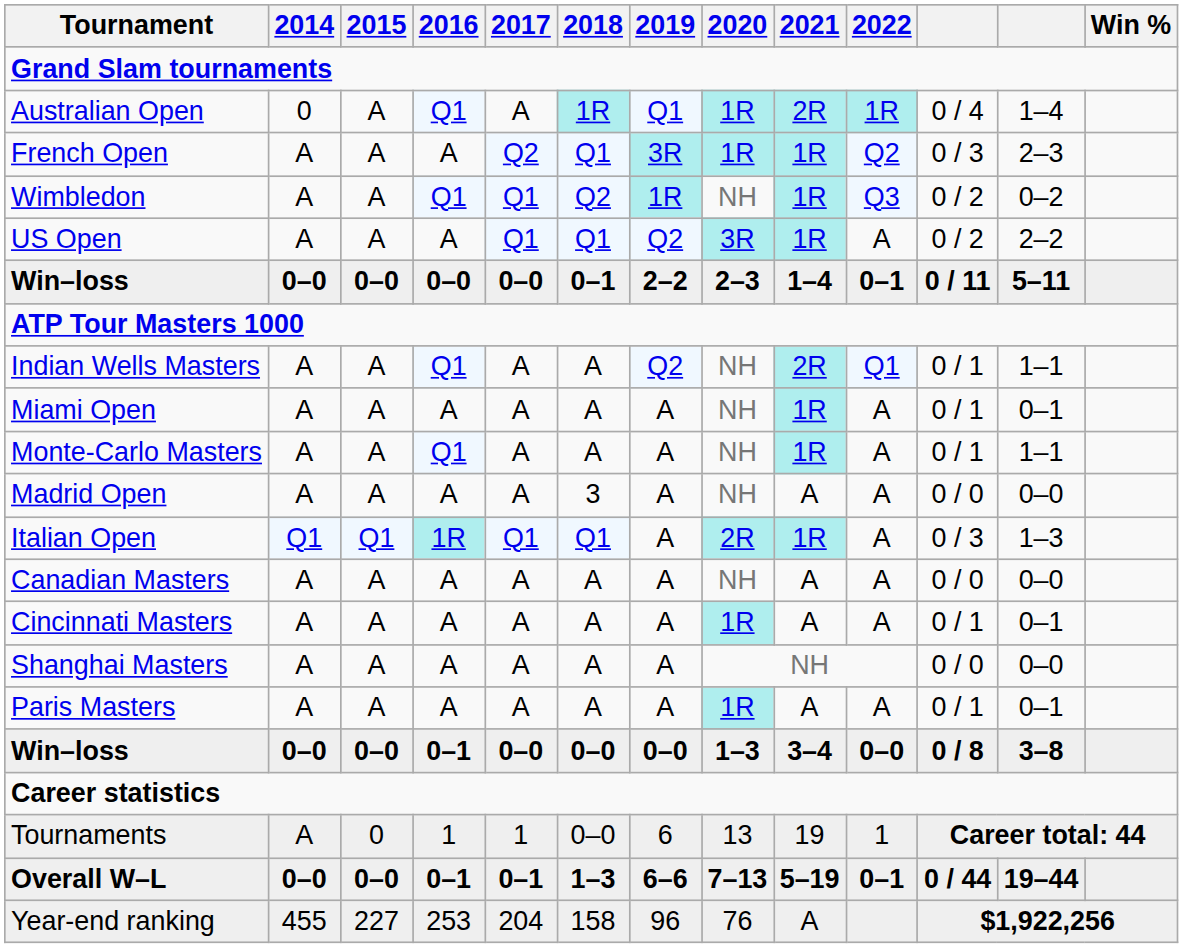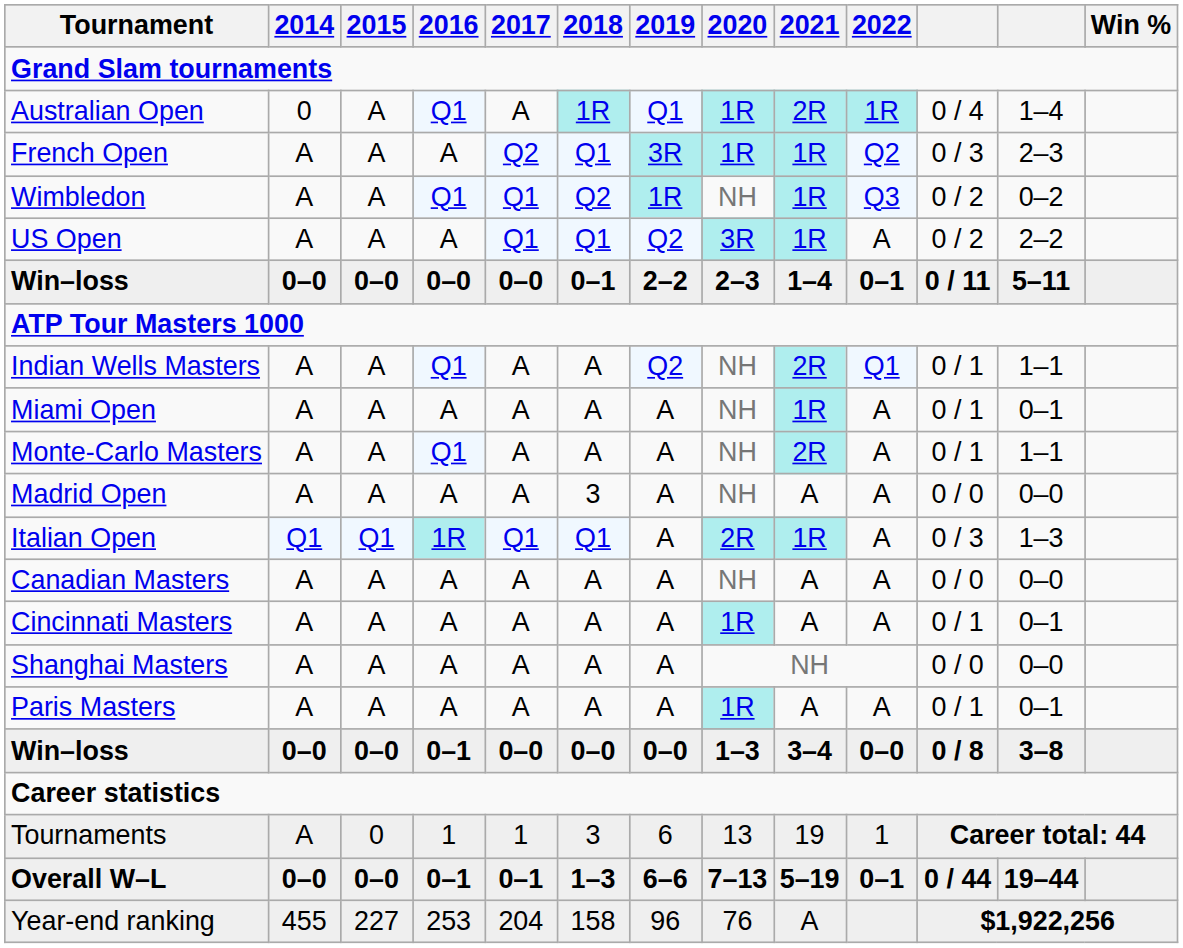 <table class="wikitable" style="text-align:center">
 <tr>
 <th>Tournament</th>
 <th><a href='#'>2014</a></th>
 <th><a href='#'>2015</a></th>
 <th><a href='#'>2016</a></th>
 <th><a href='#'>2017</a></th>
 <th><a href='#'>2018</a></th>
 <th><a href='#'>2019</a></th>
 <th><a href='#'>2020</a></th>
 <th><a href='#'>2021</a></th>
 <th><a href='#'>2022</a></th>
 <th></th>
 <th></th>
 <th>Win %</th>
 </tr>
 <tr>
 <td colspan="13" align="left"><strong><a href='#'>Grand Slam tournaments</a></strong></td>
 </tr>
 <tr>
 <td align="left"><a href='#'>Australian Open</a></td>
 <td>0</td>
 <td>A</td>
 <td bgcolor="f0f8ff"><a href='#'>Q1</a></td>
 <td>A</td>
 <td bgcolor="afeeee"><a href='#'>1R</a></td>
 <td bgcolor="f0f8ff"><a href='#'>Q1</a></td>
 <td bgcolor="afeeee"><a href='#'>1R</a></td>
 <td bgcolor="afeeee"><a href='#'>2R</a></td>
 <td bgcolor=afeeee><a href='#'>1R</a></td>
 <td>0 / 4</td>
 <td>1–4</td>
 <td></td>
 </tr>
 <tr>
 <td align="left"><a href='#'>French Open</a></td>
 <td>A</td>
 <td>A</td>
 <td>A</td>
 <td bgcolor="f0f8ff"><a href='#'>Q2</a></td>
 <td bgcolor="f0f8ff"><a href='#'>Q1</a></td>
 <td bgcolor="afeeee"><a href='#'>3R</a></td>
 <td bgcolor="afeeee"><a href='#'>1R</a></td>
 <td bgcolor="afeeee"><a href='#'>1R</a></td>
 <td bgcolor=f0f8ff><a href='#'>Q2</a></td>
 <td>0 / 3</td>
 <td>2–3</td>
 <td></td>
 </tr>
 <tr>
 <td align="left"><a href='#'>Wimbledon</a></td>
 <td>A</td>
 <td>A</td>
 <td bgcolor="f0f8ff"><a href='#'>Q1</a></td>
 <td bgcolor="f0f8ff"><a href='#'>Q1</a></td>
 <td bgcolor="f0f8ff"><a href='#'>Q2</a></td>
 <td bgcolor="afeeee"><a href='#'>1R</a></td>
 <td style="color:#767676">NH</td>
 <td bgcolor="afeeee"><a href='#'>1R</a></td>
 <td bgcolor=f0f8ff><a href='#'>Q3</a></td>
 <td>0 / 2</td>
 <td>0–2</td>
 <td></td>
 </tr>
 <tr>
 <td align="left"><a href='#'>US Open</a></td>
 <td>A</td>
 <td>A</td>
 <td>A</td>
 <td bgcolor="f0f8ff"><a href='#'>Q1</a></td>
 <td bgcolor="f0f8ff"><a href='#'>Q1</a></td>
 <td bgcolor="f0f8ff"><a href='#'>Q2</a></td>
 <td bgcolor="afeeee"><a href='#'>3R</a></td>
 <td bgcolor="afeeee"><a href='#'>1R</a></td>
 <td>A</td>
 <td>0 / 2</td>
 <td>2–2</td>
 <td></td>
 </tr>
 <tr style="font-weight:bold;background:#efefef">
 <td align="left">Win–loss</td>
 <td>0–0</td>
 <td>0–0</td>
 <td>0–0</td>
 <td>0–0</td>
 <td>0–1</td>
 <td>2–2</td>
 <td>2–3</td>
 <td>1–4</td>
 <td>0–1</td>
 <td>0 / 11</td>
 <td>5–11</td>
 <td></td>
 </tr>
 <tr>
 <td colspan="13" align="left"><strong><a href='#'>ATP Tour Masters 1000</a></strong></td>
 </tr>
 <tr>
 <td align=left><a href='#'>Indian Wells Masters</a></td>
 <td>A</td>
 <td>A</td>
 <td bgcolor=f0f8ff><a href='#'>Q1</a></td>
 <td>A</td>
 <td>A</td>
 <td bgcolor=f0f8ff><a href='#'>Q2</a></td>
 <td style="color:#767676">NH</td>
 <td bgcolor=afeeee><a href='#'>2R</a></td>
 <td bgcolor=f0f8ff><a href='#'>Q1</a></td>
 <td>0 / 1</td>
 <td>1–1</td>
 <td></td>
 </tr>
 <tr>
 <td align=left><a href='#'>Miami Open</a></td>
 <td>A</td>
 <td>A</td>
 <td>A</td>
 <td>A</td>
 <td>A</td>
 <td>A</td>
 <td style="color:#767676">NH</td>
 <td bgcolor=afeeee><a href='#'>1R</a></td>
 <td>A</td>
 <td>0 / 1</td>
 <td>0–1</td>
 <td></td>
 </tr>
 <tr>
 <td align=left><a href='#'>Monte-Carlo Masters</a></td>
 <td>A</td>
 <td>A</td>
 <td bgcolor=f0f8ff><a href='#'>Q1</a></td>
 <td>A</td>
 <td>A</td>
 <td>A</td>
 <td style="color:#767676">NH</td>
-<td bgcolor=afeeee><a href='#'>1R</a></td>
+<td bgcolor=afeeee><a href='#'>2R</a></td>
 <td>A</td>
 <td>0 / 1</td>
 <td>1–1</td>
 <td></td>
 </tr>
 <tr>
 <td align=left><a href='#'>Madrid Open</a></td>
 <td>A</td>
 <td>A</td>
 <td>A</td>
 <td>A</td>
 <td>3</td>
 <td>A</td>
 <td style="color:#767676">NH</td>
 <td>A</td>
 <td>A</td>
 <td>0 / 0</td>
 <td>0–0</td>
 <td></td>
 </tr>
 <tr>
 <td align=left><a href='#'>Italian Open</a></td>
 <td bgcolor=f0f8ff><a href='#'>Q1</a></td>
 <td bgcolor=f0f8ff><a href='#'>Q1</a></td>
 <td bgcolor=afeeee><a href='#'>1R</a></td>
 <td bgcolor=f0f8ff><a href='#'>Q1</a></td>
 <td bgcolor=f0f8ff><a href='#'>Q1</a></td>
 <td>A</td>
 <td bgcolor=afeeee><a href='#'>2R</a></td>
 <td bgcolor=afeeee><a href='#'>1R</a></td>
 <td>A</td>
 <td>0 / 3</td>
 <td>1–3</td>
 <td></td>
 </tr>
 <tr>
 <td align=left><a href='#'>Canadian Masters</a></td>
 <td>A</td>
 <td>A</td>
 <td>A</td>
 <td>A</td>
 <td>A</td>
 <td>A</td>
 <td style="color:#767676">NH</td>
 <td>A</td>
 <td>A</td>
 <td>0 / 0</td>
 <td>0–0</td>
 <td></td>
 </tr>
 <tr>
 <td align=left><a href='#'>Cincinnati Masters</a></td>
 <td>A</td>
 <td>A</td>
 <td>A</td>
 <td>A</td>
 <td>A</td>
 <td>A</td>
 <td bgcolor=afeeee><a href='#'>1R</a></td>
 <td>A</td>
 <td>A</td>
 <td>0 / 1</td>
 <td>0–1</td>
 <td></td>
 </tr>
 <tr>
 <td align=left><a href='#'>Shanghai Masters</a></td>
 <td>A</td>
 <td>A</td>
 <td>A</td>
 <td>A</td>
 <td>A</td>
 <td>A</td>
 <td colspan="3" style="color:#767676">NH</td>
 <td>0 / 0</td>
 <td>0–0</td>
 <td></td>
 </tr>
 <tr>
 <td align=left><a href='#'>Paris Masters</a></td>
 <td>A</td>
 <td>A</td>
 <td>A</td>
 <td>A</td>
 <td>A</td>
 <td>A</td>
 <td bgcolor=afeeee><a href='#'>1R</a></td>
 <td>A</td>
 <td>A</td>
 <td>0 / 1</td>
 <td>0–1</td>
 <td></td>
 </tr>
 <tr style=background:#efefef;font-weight:bold>
 <td align=left>Win–loss</td>
 <td>0–0</td>
 <td>0–0</td>
 <td>0–1</td>
 <td>0–0</td>
 <td>0–0</td>
 <td>0–0</td>
 <td>1–3</td>
 <td>3–4</td>
 <td>0–0</td>
 <td>0 / 8</td>
 <td>3–8</td>
 <td></td>
 </tr>
 <tr>
 <td colspan="13" align="left"><strong>Career statistics</strong></td>
 </tr>
 <tr bgcolor=efefef>
 <td align=left>Tournaments</td>
 <td>A</td>
 <td>0</td>
 <td>1</td>
 <td>1</td>
-<td>0–0</td>
+<td>3</td>
 <td>6</td>
 <td>13</td>
 <td>19</td>
 <td>1</td>
 <td colspan="3"><strong>Career total: 44</strong></td>
 </tr>
 <tr style=background:#efefef;font-weight:bold>
 <td align=left>Overall W–L</td>
 <td>0–0</td>
 <td>0–0</td>
 <td>0–1</td>
 <td>0–1</td>
 <td>1–3</td>
 <td>6–6</td>
 <td>7–13</td>
 <td>5–19</td>
 <td>0–1</td>
 <td>0 / 44</td>
 <td>19–44</td>
 <td></td>
 </tr>
 <tr bgcolor=efefef>
 <td align=left>Year-end ranking</td>
 <td>455</td>
 <td>227</td>
 <td>253</td>
 <td>204</td>
 <td>158</td>
 <td>96</td>
 <td>76</td>
 <td>A</td>
 <td></td>
 <td colspan="3"><strong>$1,922,256</strong></td>
 </tr>
 </table>
